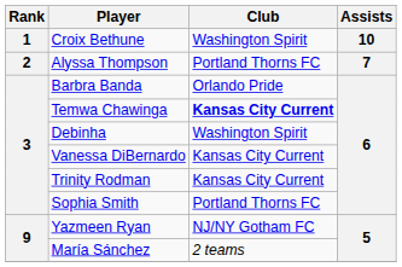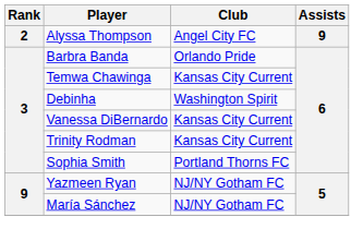 <table class="wikitable">
 <tr>
 <th scope="col">Rank</th>
 <th scope="col">Player</th>
 <th scope="col">Club</th>
 <th scope="col">Assists</th>
 </tr>
 <tr>
-<th rowspan=1 scope="row">1</th>
-<td> <a href='#'>Croix Bethune</a></td>
-<td><a href='#'>Washington Spirit</a></td>
-<th rowspan=1 scope="row">10</th>
-</tr>
-<tr>
 <th rowspan=1 scope="row">2</th>
 <td> <a href='#'>Alyssa Thompson</a></td>
-<td><a href='#'>Portland Thorns FC</a></td>
-<th rowspan=1 scope="row">7</th>
+<td><a href='#'>Angel City FC</a></td>
+<th rowspan=1 scope="row">9</th>
 </tr>
 <tr>
 <th rowspan=6 scope="row">3</th>
 <td> <a href='#'>Barbra Banda</a></td>
 <td><a href='#'>Orlando Pride</a></td>
 <th rowspan=6 scope="row">6</th>
 </tr>
 <tr>
 <td> <a href='#'>Temwa Chawinga</a></td>
-<td><strong><a href='#'>Kansas City Current</a></strong></td>
+<td><a href='#'>Kansas City Current</a></td>
 </tr>
 <tr>
 <td> <a href='#'>Debinha</a></td>
 <td><a href='#'>Washington Spirit</a></td>
 </tr>
 <tr>
 <td> <a href='#'>Vanessa DiBernardo</a></td>
 <td><a href='#'>Kansas City Current</a></td>
 </tr>
 <tr>
 <td> <a href='#'>Trinity Rodman</a></td>
 <td><a href='#'>Kansas City Current</a></td>
 </tr>
 <tr>
 <td> <a href='#'>Sophia Smith</a></td>
 <td><a href='#'>Portland Thorns FC</a></td>
 </tr>
 <tr>
 <th rowspan=2 scope="row">9</th>
 <td> <a href='#'>Yazmeen Ryan</a></td>
 <td><a href='#'>NJ/NY Gotham FC</a></td>
 <th rowspan=2 scope="row">5</th>
 </tr>
 <tr>
 <td> <a href='#'>María Sánchez</a></td>
-<td><em>2 teams</em></td>
+<td><a href='#'>NJ/NY Gotham FC</a></td>
 </tr>
 <tr>
 </tr>
 </table>
